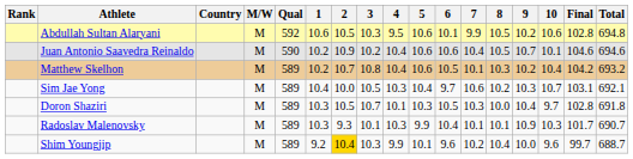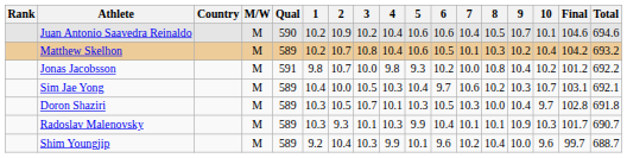 <table class="wikitable sortable" style="text-align:center">
 <tr>
 <th>Rank</th>
 <th>Athlete</th>
 <th>Country</th>
 <th>M/W</th>
 <th>Qual</th>
 <th class="unsortable" style="width: 28px">1</th>
 <th class="unsortable" style="width: 28px">2</th>
 <th class="unsortable" style="width: 28px">3</th>
 <th class="unsortable" style="width: 28px">4</th>
 <th class="unsortable" style="width: 28px">5</th>
 <th class="unsortable" style="width: 28px">6</th>
 <th class="unsortable" style="width: 28px">7</th>
 <th class="unsortable" style="width: 28px">8</th>
 <th class="unsortable" style="width: 28px">9</th>
 <th class="unsortable" style="width: 28px">10</th>
 <th>Final</th>
 <th>Total</th>
-</tr>
-<tr style="background:#fffcaf;">
-<td></td>
-<td align=left><a href='#'>Abdullah Sultan Alaryani</a></td>
-<td align=left></td>
-<td>M</td>
-<td>592</td>
-<td>10.6</td>
-<td>10.5</td>
-<td>10.3</td>
-<td>9.5</td>
-<td>10.6</td>
-<td>10.1</td>
-<td>9.9</td>
-<td>10.5</td>
-<td>10.2</td>
-<td>10.6</td>
-<td>102.8</td>
-<td>694.8</td>
 </tr>
 <tr style="background:#e5e5e5;">
 <td></td>
 <td align=left><a href='#'>Juan Antonio Saavedra Reinaldo</a></td>
 <td align=left></td>
 <td>M</td>
 <td>590</td>
 <td>10.2</td>
 <td>10.9</td>
 <td>10.2</td>
 <td>10.4</td>
 <td>10.6</td>
 <td>10.6</td>
 <td>10.4</td>
 <td>10.5</td>
 <td>10.7</td>
 <td>10.1</td>
 <td>104.6</td>
 <td>694.6</td>
 </tr>
 <tr style="background:#ec9;">
 <td></td>
 <td align=left><a href='#'>Matthew Skelhon</a></td>
 <td align=left></td>
 <td>M</td>
 <td>589</td>
 <td>10.2</td>
 <td>10.7</td>
 <td>10.8</td>
 <td>10.4</td>
 <td>10.6</td>
 <td>10.5</td>
 <td>10.1</td>
 <td>10.3</td>
 <td>10.2</td>
 <td>10.4</td>
 <td>104.2</td>
 <td>693.2</td>
+</tr>
+<tr>
+<td></td>
+<td align=left><a href='#'>Jonas Jacobsson</a></td>
+<td align=left></td>
+<td>M</td>
+<td>591</td>
+<td>9.8</td>
+<td>10.7</td>
+<td>10.0</td>
+<td>9.8</td>
+<td>9.3</td>
+<td>10.2</td>
+<td>10.0</td>
+<td>10.8</td>
+<td>10.4</td>
+<td>10.2</td>
+<td>101.2</td>
+<td>692.2</td>
 </tr>
 <tr>
 <td></td>
 <td align=left><a href='#'>Sim Jae Yong</a></td>
 <td align=left></td>
 <td>M</td>
 <td>589</td>
 <td>10.4</td>
 <td>10.0</td>
 <td>10.5</td>
 <td>10.3</td>
 <td>10.4</td>
 <td>9.7</td>
 <td>10.6</td>
 <td>10.2</td>
 <td>10.3</td>
 <td>10.7</td>
 <td>103.1</td>
 <td>692.1</td>
 </tr>
 <tr>
 <td></td>
 <td align=left><a href='#'>Doron Shaziri</a></td>
 <td align=left></td>
 <td>M</td>
 <td>589</td>
 <td>10.3</td>
 <td>10.5</td>
 <td>10.7</td>
 <td>10.1</td>
 <td>10.3</td>
 <td>10.5</td>
 <td>10.3</td>
 <td>10.0</td>
 <td>10.4</td>
 <td>9.7</td>
 <td>102.8</td>
 <td>691.8</td>
 </tr>
 <tr>
 <td></td>
 <td align=left><a href='#'>Radoslav Malenovsky</a></td>
 <td align=left></td>
 <td>M</td>
 <td>589</td>
 <td>10.3</td>
 <td>9.3</td>
 <td>10.1</td>
 <td>10.3</td>
 <td>9.9</td>
 <td>10.4</td>
 <td>10.1</td>
 <td>10.1</td>
 <td>10.9</td>
 <td>10.3</td>
 <td>101.7</td>
 <td>690.7</td>
 </tr>
 <tr>
 <td></td>
 <td align=left><a href='#'>Shim Youngjip</a></td>
 <td align=left></td>
 <td>M</td>
 <td>589</td>
 <td>9.2</td>
-<td style="background: gold;">10.4</td>
+<td>10.4</td>
 <td>10.3</td>
 <td>9.9</td>
 <td>10.1</td>
 <td>9.6</td>
 <td>10.2</td>
 <td>10.4</td>
 <td>10.0</td>
 <td>9.6</td>
 <td>99.7</td>
 <td>688.7</td>
 </tr>
 </table>
